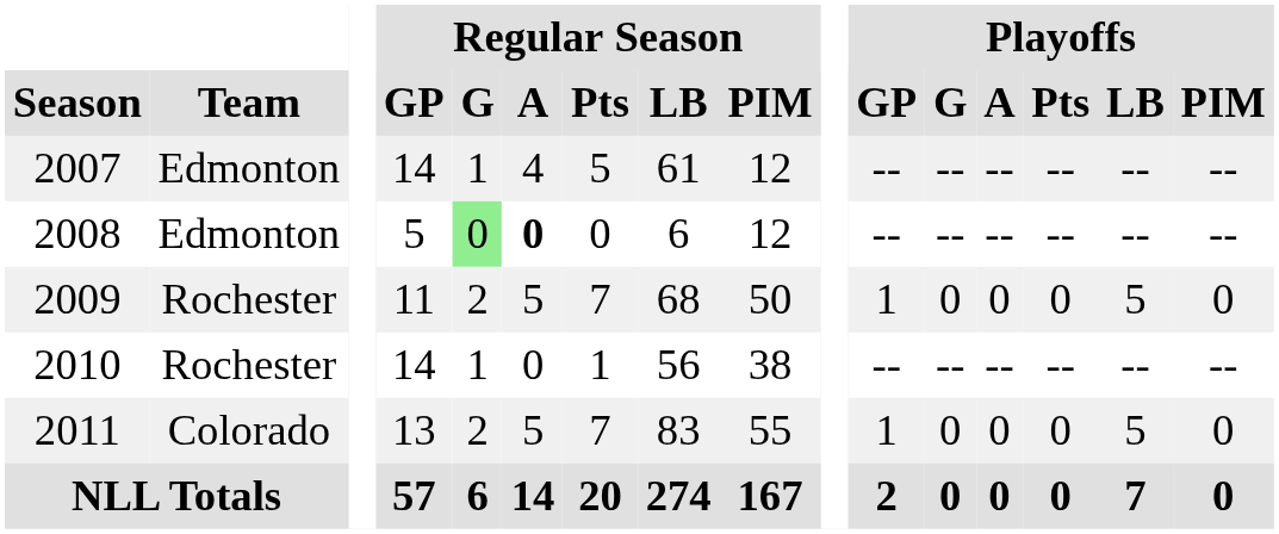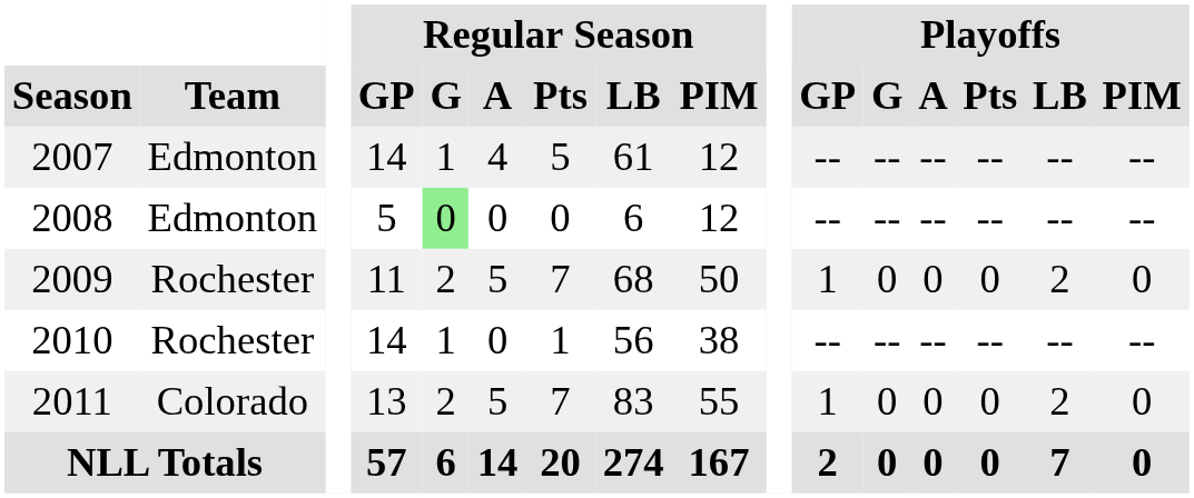 <table BORDER="0" CELLPADDING="3" CELLSPACING="0">
 <tr ALIGN="center" bgcolor="#e0e0e0">
 <th colspan="2" bgcolor="#ffffff"> </th>
 <th rowspan="99" bgcolor="#ffffff"> </th>
 <th colspan="6">Regular Season</th>
 <th rowspan="99" bgcolor="#ffffff"> </th>
 <th colspan="6">Playoffs</th>
 </tr>
 <tr ALIGN="center" bgcolor="#e0e0e0">
 <th>Season</th>
 <th>Team</th>
 <th>GP</th>
 <th>G</th>
 <th>A</th>
 <th>Pts</th>
 <th>LB</th>
 <th>PIM</th>
 <th>GP</th>
 <th>G</th>
 <th>A</th>
 <th>Pts</th>
 <th>LB</th>
 <th>PIM</th>
 </tr>
 <tr ALIGN="center" bgcolor="#f0f0f0">
 <td>2007</td>
 <td>Edmonton</td>
 <td>14</td>
 <td>1</td>
 <td>4</td>
 <td>5</td>
 <td>61</td>
 <td>12</td>
 <td>--</td>
 <td>--</td>
 <td>--</td>
 <td>--</td>
 <td>--</td>
 <td>--</td>
 </tr>
 <tr ALIGN="center">
 <td>2008</td>
 <td>Edmonton</td>
 <td>5</td>
 <td style="background: lightgreen;">0</td>
-<td><strong>0</strong></td>
+<td>0</td>
 <td>0</td>
 <td>6</td>
 <td>12</td>
 <td>--</td>
 <td>--</td>
 <td>--</td>
 <td>--</td>
 <td>--</td>
 <td>--</td>
 </tr>
 <tr ALIGN="center" bgcolor="#f0f0f0">
 <td>2009</td>
 <td>Rochester</td>
 <td>11</td>
 <td>2</td>
 <td>5</td>
 <td>7</td>
 <td>68</td>
 <td>50</td>
 <td>1</td>
 <td>0</td>
 <td>0</td>
 <td>0</td>
-<td>5</td>
+<td>2</td>
 <td>0</td>
 </tr>
 <tr ALIGN="center">
 <td>2010</td>
 <td>Rochester</td>
 <td>14</td>
 <td>1</td>
 <td>0</td>
 <td>1</td>
 <td>56</td>
 <td>38</td>
 <td>--</td>
 <td>--</td>
 <td>--</td>
 <td>--</td>
 <td>--</td>
 <td>--</td>
 </tr>
 <tr ALIGN="center" bgcolor="#f0f0f0">
 <td>2011</td>
 <td>Colorado</td>
 <td>13</td>
 <td>2</td>
 <td>5</td>
 <td>7</td>
 <td>83</td>
 <td>55</td>
 <td>1</td>
 <td>0</td>
 <td>0</td>
 <td>0</td>
-<td>5</td>
+<td>2</td>
 <td>0</td>
 </tr>
 <tr ALIGN="center" bgcolor="#e0e0e0">
 <th colspan="2">NLL Totals</th>
 <th>57</th>
 <th>6</th>
 <th>14</th>
 <th>20</th>
 <th>274</th>
 <th>167</th>
 <th>2</th>
 <th>0</th>
 <th>0</th>
 <th>0</th>
 <th>7</th>
 <th>0</th>
 </tr>
 </table>
